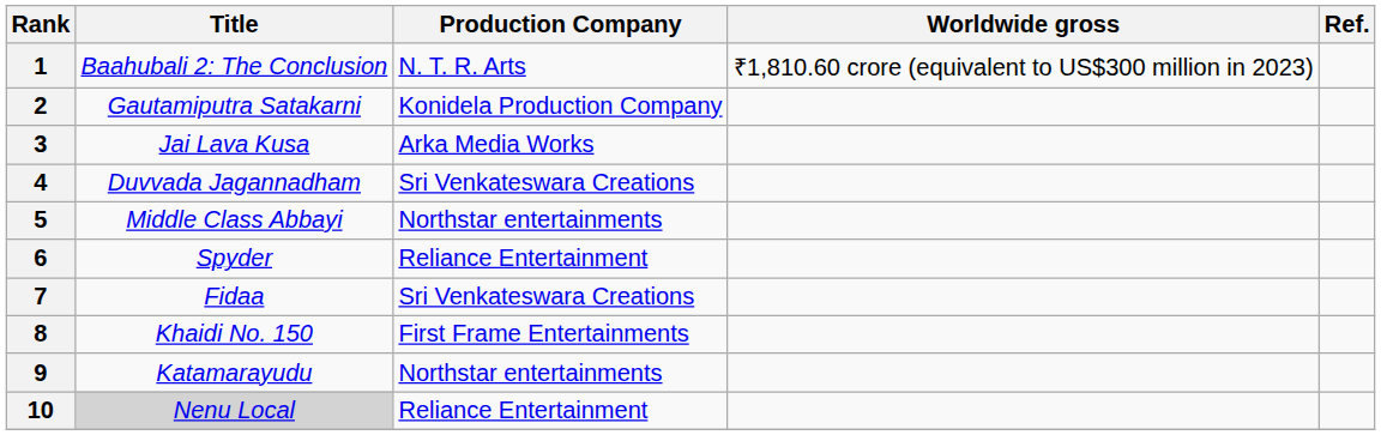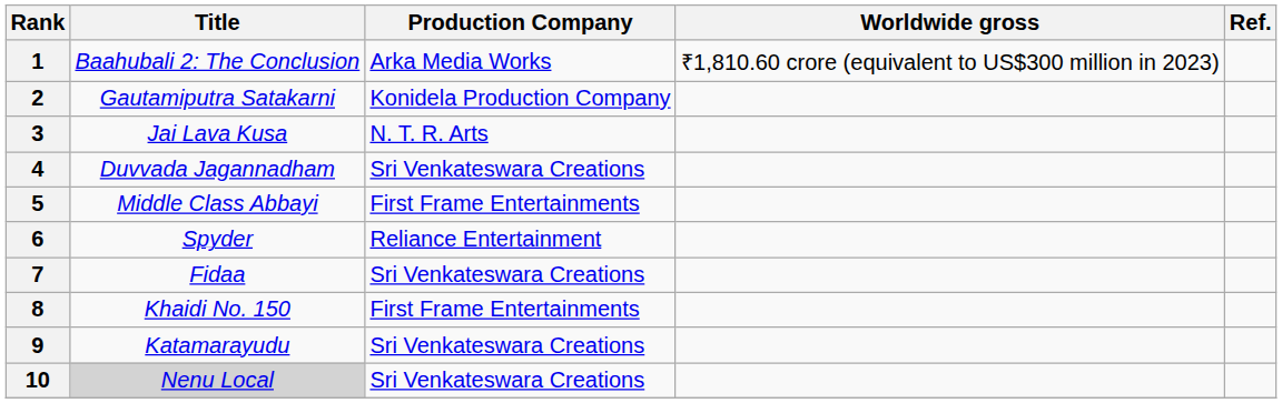 <table class="wikitable sortable"  style="margin:auto; margin:auto;">
 <tr>
 <th>Rank</th>
 <th>Title</th>
 <th>Production Company</th>
 <th>Worldwide gross</th>
 <th>Ref.</th>
 </tr>
 <tr>
 <th style="text-align:center;">1</th>
 <td style="text-align:center;"><em><a href='#'>Baahubali 2: The Conclusion</a></em></td>
-<td><a href='#'>N. T. R. Arts</a></td>
+<td><a href='#'>Arka Media Works</a></td>
 <td>₹1,810.60 crore (equivalent to US$300 million in 2023)</td>
 <td></td>
 </tr>
 <tr>
 <th style="text-align:center;">2</th>
 <td style="text-align:center;"><em><a href='#'>Gautamiputra Satakarni</a></em></td>
 <td><a href='#'>Konidela Production Company</a></td>
 <td></td>
 <td></td>
 </tr>
 <tr>
 <th style="text-align:center;">3</th>
 <td style="text-align:center;"><em><a href='#'>Jai Lava Kusa</a></em></td>
-<td><a href='#'>Arka Media Works</a></td>
+<td><a href='#'>N. T. R. Arts</a></td>
 <td></td>
 <td></td>
 </tr>
 <tr>
 <th style="text-align:center;">4</th>
 <td style="text-align:center;"><em><a href='#'>Duvvada Jagannadham</a></em></td>
 <td><a href='#'>Sri Venkateswara Creations</a></td>
 <td></td>
 <td></td>
 </tr>
 <tr>
 <th style="text-align:center;">5</th>
 <td style="text-align:center;"><em><a href='#'>Middle Class Abbayi</a></em></td>
-<td><a href='#'>Northstar entertainments</a></td>
+<td><a href='#'>First Frame Entertainments</a></td>
 <td></td>
 <td></td>
 </tr>
 <tr>
 <th style="text-align:center;">6</th>
 <td style="text-align:center;"><em><a href='#'>Spyder</a></em></td>
 <td><a href='#'>Reliance Entertainment</a></td>
 <td></td>
 <td></td>
 </tr>
 <tr>
 <th style="text-align:center;">7</th>
 <td style="text-align:center;"><em><a href='#'>Fidaa</a></em></td>
 <td><a href='#'>Sri Venkateswara Creations</a></td>
 <td></td>
 <td></td>
 </tr>
 <tr>
 <th style="text-align:center;">8</th>
 <td style="text-align:center;"><em><a href='#'>Khaidi No. 150</a></em></td>
 <td><a href='#'>First Frame Entertainments</a></td>
 <td></td>
 <td></td>
 </tr>
 <tr>
 <th style="text-align:center;">9</th>
 <td style="text-align:center;"><em><a href='#'>Katamarayudu</a></em></td>
-<td><a href='#'>Northstar entertainments</a></td>
+<td><a href='#'>Sri Venkateswara Creations</a></td>
 <td></td>
 <td></td>
 </tr>
 <tr>
 <th style="text-align:center;">10</th>
 <td style="background: lightgrey; text-align:center;"><em><a href='#'>Nenu Local</a></em></td>
-<td><a href='#'>Reliance Entertainment</a></td>
+<td><a href='#'>Sri Venkateswara Creations</a></td>
 <td></td>
 <td></td>
 </tr>
 <tr>
 </tr>
 </table>
